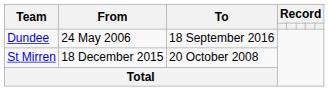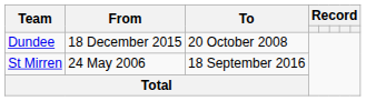 <table class="wikitable" style="text-align: center">
 <tr>
 <th rowspan=2>Team</th>
 <th rowspan=2>From</th>
 <th rowspan=2>To</th>
 <th colspan=9>Record</th>
 </tr>
 <tr>
 <th></th>
 <th></th>
 <th></th>
 <th></th>
 <th></th>
 </tr>
 <tr>
 <td align=left><a href='#'>Dundee</a></td>
-<td align=left>24 May 2006</td>
-<td align=left>18 September 2016<br></td>
+<td align=left>18 December 2015</td>
+<td align=left>20 October 2008<br></td>
 </tr>
 <tr>
 <td align=left><a href='#'>St Mirren</a></td>
-<td align=left>18 December 2015</td>
-<td align=left>20 October 2008<br></td>
+<td align=left>24 May 2006</td>
+<td align=left>18 September 2016<br></td>
 </tr>
 <tr>
 <th colspan=3>Total<br></th>
 </tr>
 </table>
